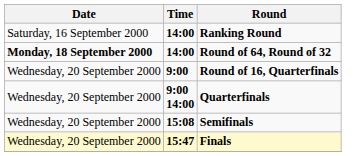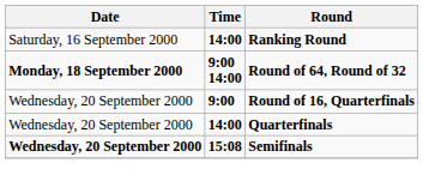 <table class="wikitable">
 <tr>
 <th>Date</th>
 <th>Time</th>
 <th>Round</th>
 </tr>
 <tr>
 <td>Saturday, 16 September 2000</td>
 <td><strong>14:00</strong></td>
 <td><strong>Ranking Round</strong></td>
 </tr>
 <tr>
 <td><strong>Monday, 18 September 2000</strong></td>
-<td><strong>14:00</strong></td>
+<td><strong>9:00<br>14:00</strong></td>
 <td><strong> Round of 64, Round of 32</strong></td>
 </tr>
 <tr>
 <td>Wednesday, 20 September 2000</td>
 <td><strong>9:00</strong></td>
 <td><strong>  Round of 16, Quarterfinals</strong></td>
 </tr>
 <tr>
 <td>Wednesday, 20 September 2000</td>
-<td><strong>9:00<br>14:00</strong></td>
+<td><strong>14:00</strong></td>
 <td><strong>  Quarterfinals</strong></td>
 </tr>
 <tr>
-<td>Wednesday, 20 September 2000</td>
+<td><strong>Wednesday, 20 September 2000</strong></td>
 <td><strong>15:08</strong></td>
 <td><strong>  Semifinals</strong></td>
 </tr>
 <tr>
-<td style=background:lemonchiffon>Wednesday, 20 September 2000</td>
-<td style=background:lemonchiffon><strong>15:47</strong></td>
-<td style=background:lemonchiffon><strong>  Finals</strong></td>
-</tr>
-<tr>
 </tr>
 </table>
